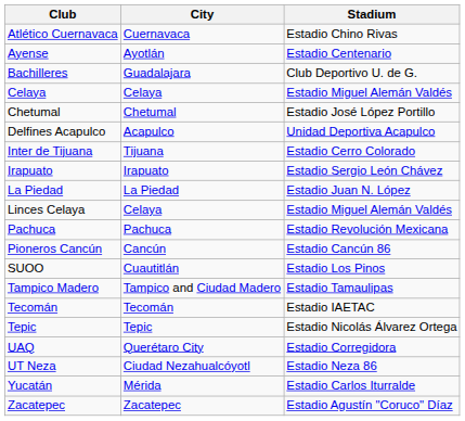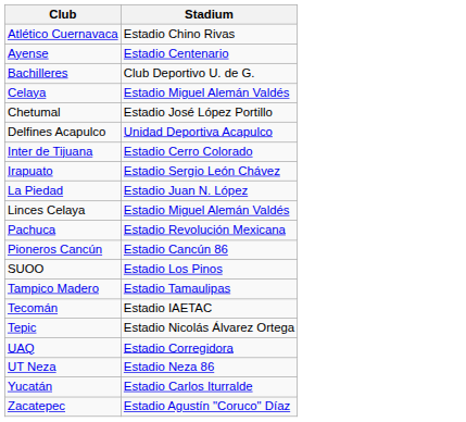 <table class="wikitable sortable">
 <tr>
 <th>Club</th>
-<th>City</th>
 <th>Stadium</th>
 </tr>
 <tr>
 <td><a href='#'>Atlético Cuernavaca</a></td>
-<td><a href='#'>Cuernavaca</a></td>
 <td>Estadio Chino Rivas</td>
 </tr>
 <tr>
 <td><a href='#'>Ayense</a></td>
-<td><a href='#'>Ayotlán</a></td>
 <td><a href='#'>Estadio Centenario</a></td>
 </tr>
 <tr>
 <td><a href='#'>Bachilleres</a></td>
-<td><a href='#'>Guadalajara</a></td>
 <td>Club Deportivo U. de G.</td>
 </tr>
 <tr>
-<td><a href='#'>Celaya</a></td>
 <td><a href='#'>Celaya</a></td>
 <td><a href='#'>Estadio Miguel Alemán Valdés</a></td>
 </tr>
 <tr>
 <td>Chetumal</td>
-<td><a href='#'>Chetumal</a></td>
 <td>Estadio José López Portillo</td>
 </tr>
 <tr>
 <td>Delfines Acapulco</td>
-<td><a href='#'>Acapulco</a></td>
 <td><a href='#'>Unidad Deportiva Acapulco</a></td>
 </tr>
 <tr>
 <td><a href='#'>Inter de Tijuana</a></td>
-<td><a href='#'>Tijuana</a></td>
 <td><a href='#'>Estadio Cerro Colorado</a></td>
 </tr>
 <tr>
-<td><a href='#'>Irapuato</a></td>
 <td><a href='#'>Irapuato</a></td>
 <td><a href='#'>Estadio Sergio León Chávez</a></td>
 </tr>
 <tr>
 <td><a href='#'>La Piedad</a></td>
-<td><a href='#'>La Piedad</a></td>
 <td><a href='#'>Estadio Juan N. López</a></td>
 </tr>
 <tr>
 <td>Linces Celaya</td>
-<td><a href='#'>Celaya</a></td>
 <td><a href='#'>Estadio Miguel Alemán Valdés</a></td>
 </tr>
 <tr>
-<td><a href='#'>Pachuca</a></td>
 <td><a href='#'>Pachuca</a></td>
 <td><a href='#'>Estadio Revolución Mexicana</a></td>
 </tr>
 <tr>
 <td><a href='#'>Pioneros Cancún</a></td>
-<td><a href='#'>Cancún</a></td>
 <td><a href='#'>Estadio Cancún 86</a></td>
 </tr>
 <tr>
 <td>SUOO</td>
-<td><a href='#'>Cuautitlán</a></td>
 <td><a href='#'>Estadio Los Pinos</a></td>
 </tr>
 <tr>
 <td><a href='#'>Tampico Madero</a></td>
-<td><a href='#'>Tampico</a> and <a href='#'>Ciudad Madero</a></td>
 <td><a href='#'>Estadio Tamaulipas</a></td>
 </tr>
 <tr>
-<td><a href='#'>Tecomán</a></td>
 <td><a href='#'>Tecomán</a></td>
 <td>Estadio IAETAC</td>
 </tr>
 <tr>
 <td><a href='#'>Tepic</a></td>
-<td><a href='#'>Tepic</a></td>
 <td>Estadio Nicolás Álvarez Ortega</td>
 </tr>
 <tr>
 <td><a href='#'>UAQ</a></td>
-<td><a href='#'>Querétaro City</a></td>
 <td><a href='#'>Estadio Corregidora</a></td>
 </tr>
 <tr>
 <td><a href='#'>UT Neza</a></td>
-<td><a href='#'>Ciudad Nezahualcóyotl</a></td>
 <td><a href='#'>Estadio Neza 86</a></td>
 </tr>
 <tr>
 <td><a href='#'>Yucatán</a></td>
-<td><a href='#'>Mérida</a></td>
 <td><a href='#'>Estadio Carlos Iturralde</a></td>
 </tr>
 <tr>
 <td><a href='#'>Zacatepec</a></td>
-<td><a href='#'>Zacatepec</a></td>
 <td><a href='#'>Estadio Agustín "Coruco" Díaz</a></td>
 </tr>
 </table>
